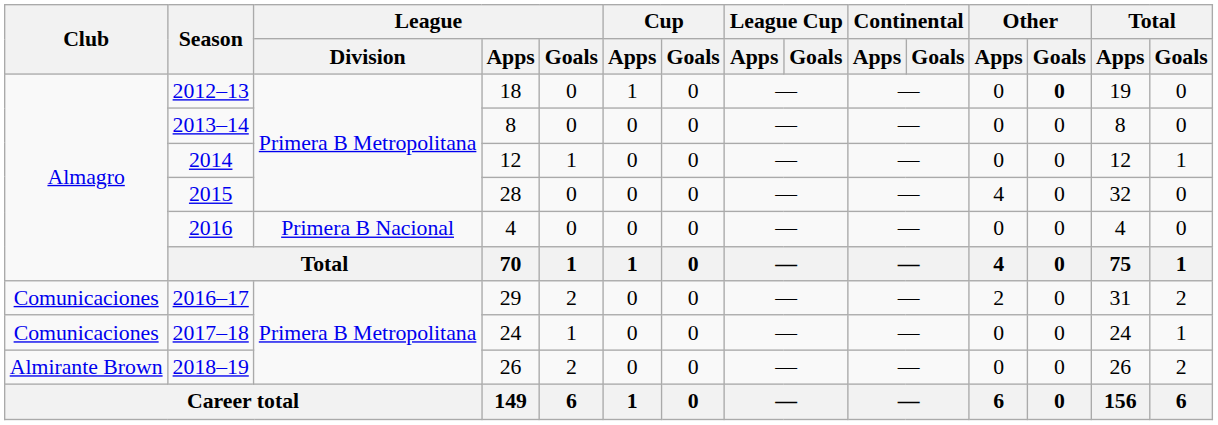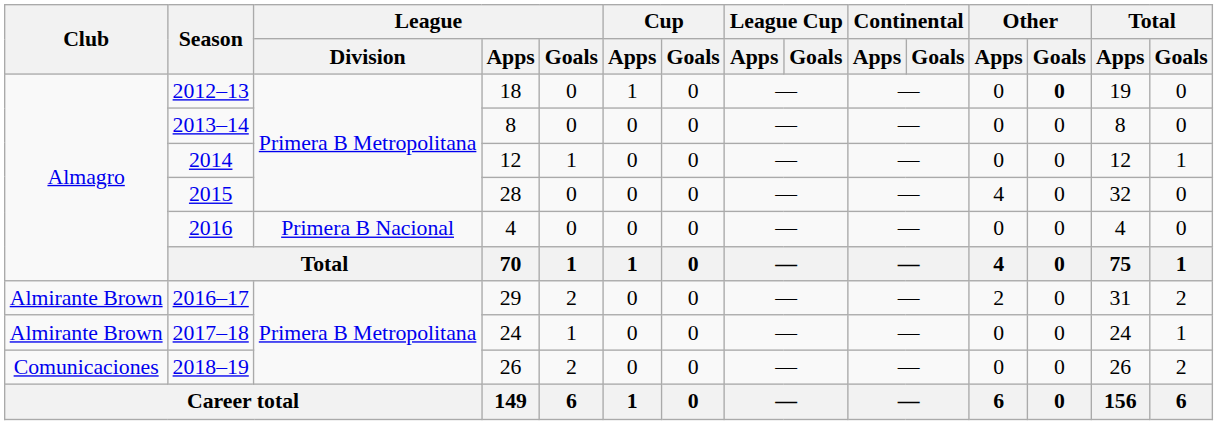 <table class="wikitable" style="text-align:center">
 <tr>
 <th rowspan="2">Club</th>
 <th rowspan="2">Season</th>
 <th colspan="3">League</th>
 <th colspan="2">Cup</th>
 <th colspan="2">League Cup</th>
 <th colspan="2">Continental</th>
 <th colspan="2">Other</th>
 <th colspan="2">Total</th>
 </tr>
 <tr>
 <th>Division</th>
 <th>Apps</th>
 <th>Goals</th>
 <th>Apps</th>
 <th>Goals</th>
 <th>Apps</th>
 <th>Goals</th>
 <th>Apps</th>
 <th>Goals</th>
 <th>Apps</th>
 <th>Goals</th>
 <th>Apps</th>
 <th>Goals</th>
 </tr>
 <tr>
 <td rowspan="6"><a href='#'>Almagro</a></td>
 <td><a href='#'>2012–13</a></td>
 <td rowspan="4"><a href='#'>Primera B Metropolitana</a></td>
 <td>18</td>
 <td>0</td>
 <td>1</td>
 <td>0</td>
 <td colspan="2">—</td>
 <td colspan="2">—</td>
 <td>0</td>
 <td><strong>0</strong></td>
 <td>19</td>
 <td>0</td>
 </tr>
 <tr>
 <td><a href='#'>2013–14</a></td>
 <td>8</td>
 <td>0</td>
 <td>0</td>
 <td>0</td>
 <td colspan="2">—</td>
 <td colspan="2">—</td>
 <td>0</td>
 <td>0</td>
 <td>8</td>
 <td>0</td>
 </tr>
 <tr>
 <td><a href='#'>2014</a></td>
 <td>12</td>
 <td>1</td>
 <td>0</td>
 <td>0</td>
 <td colspan="2">—</td>
 <td colspan="2">—</td>
 <td>0</td>
 <td>0</td>
 <td>12</td>
 <td>1</td>
 </tr>
 <tr>
 <td><a href='#'>2015</a></td>
 <td>28</td>
 <td>0</td>
 <td>0</td>
 <td>0</td>
 <td colspan="2">—</td>
 <td colspan="2">—</td>
 <td>4</td>
 <td>0</td>
 <td>32</td>
 <td>0</td>
 </tr>
 <tr>
 <td><a href='#'>2016</a></td>
 <td rowspan="1"><a href='#'>Primera B Nacional</a></td>
 <td>4</td>
 <td>0</td>
 <td>0</td>
 <td>0</td>
 <td colspan="2">—</td>
 <td colspan="2">—</td>
 <td>0</td>
 <td>0</td>
 <td>4</td>
 <td>0</td>
 </tr>
 <tr>
 <th colspan="2">Total</th>
 <th>70</th>
 <th>1</th>
 <th>1</th>
 <th>0</th>
 <th colspan="2">—</th>
 <th colspan="2">—</th>
 <th>4</th>
 <th>0</th>
 <th>75</th>
 <th>1</th>
 </tr>
 <tr>
-<td rowspan="1"><a href='#'>Comunicaciones</a></td>
+<td rowspan="1"><a href='#'>Almirante Brown</a></td>
 <td><a href='#'>2016–17</a></td>
 <td rowspan="3"><a href='#'>Primera B Metropolitana</a></td>
 <td>29</td>
 <td>2</td>
 <td>0</td>
 <td>0</td>
 <td colspan="2">—</td>
 <td colspan="2">—</td>
 <td>2</td>
 <td>0</td>
 <td>31</td>
 <td>2</td>
 </tr>
 <tr>
-<td rowspan="1"><a href='#'>Comunicaciones</a></td>
+<td rowspan="1"><a href='#'>Almirante Brown</a></td>
 <td><a href='#'>2017–18</a></td>
 <td>24</td>
 <td>1</td>
 <td>0</td>
 <td>0</td>
 <td colspan="2">—</td>
 <td colspan="2">—</td>
 <td>0</td>
 <td>0</td>
 <td>24</td>
 <td>1</td>
 </tr>
 <tr>
-<td rowspan="1"><a href='#'>Almirante Brown</a></td>
+<td rowspan="1"><a href='#'>Comunicaciones</a></td>
 <td><a href='#'>2018–19</a></td>
 <td>26</td>
 <td>2</td>
 <td>0</td>
 <td>0</td>
 <td colspan="2">—</td>
 <td colspan="2">—</td>
 <td>0</td>
 <td>0</td>
 <td>26</td>
 <td>2</td>
 </tr>
 <tr>
 <th colspan="3">Career total</th>
 <th>149</th>
 <th>6</th>
 <th>1</th>
 <th>0</th>
 <th colspan="2">—</th>
 <th colspan="2">—</th>
 <th>6</th>
 <th>0</th>
 <th>156</th>
 <th>6</th>
 </tr>
 </table>
